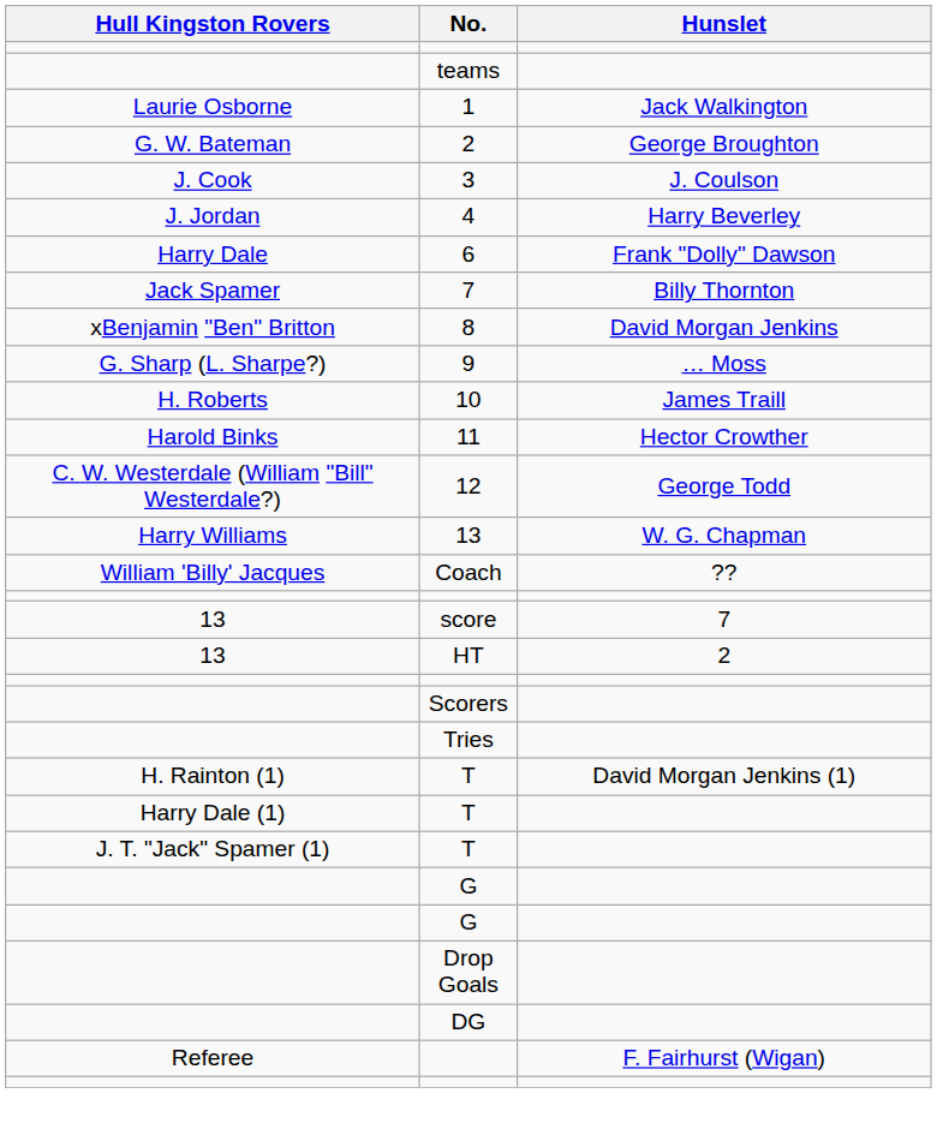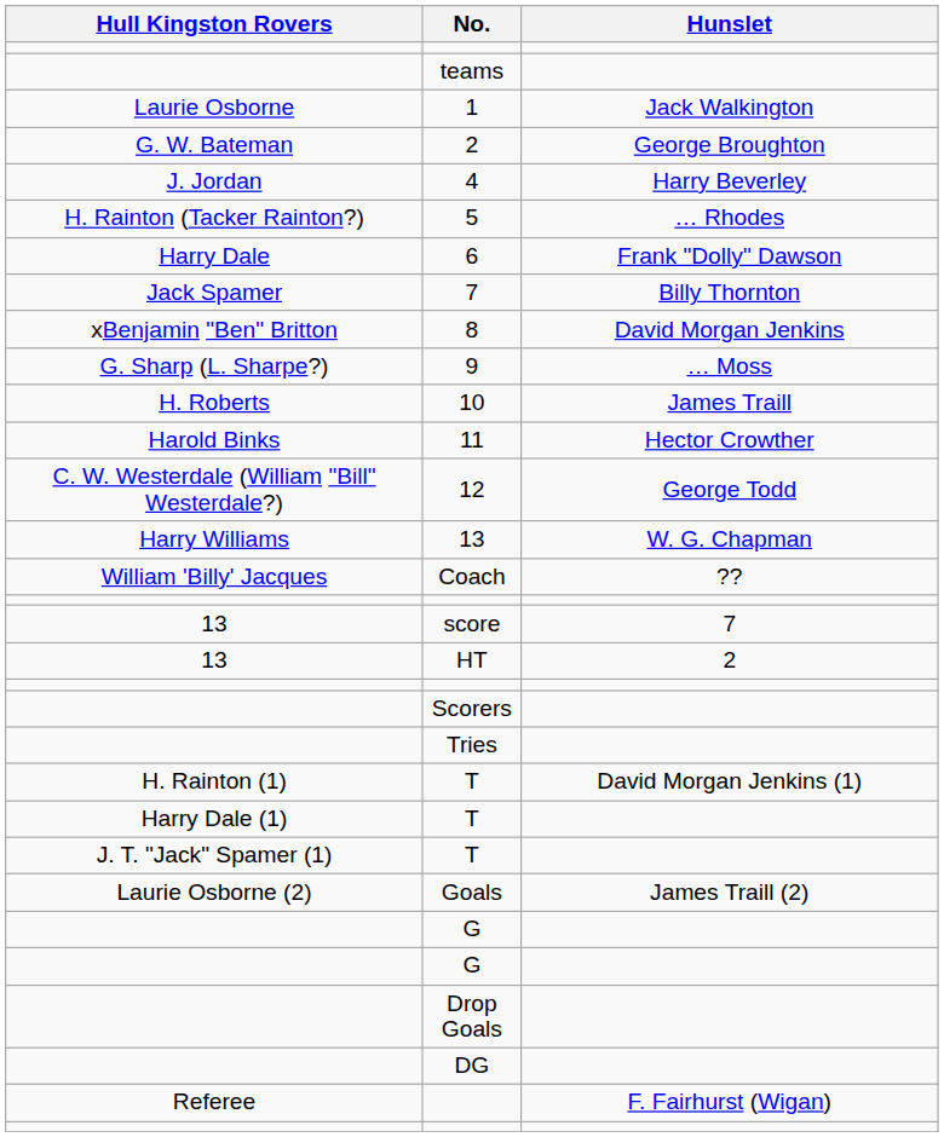 <table class="wikitable" style="text-align:center;">
 <tr>
 <th width=280 abbr=winner><a href='#'>Hull Kingston Rovers</a></th>
 <th width=60 abbr="Number">No.</th>
 <th width=280 abbr=runner-up><a href='#'>Hunslet</a></th>
 </tr>
 <tr>
 <td></td>
 <td></td>
 <td></td>
 </tr>
 <tr>
 <td></td>
 <td>teams</td>
 <td></td>
 </tr>
 <tr>
 <td><a href='#'>Laurie Osborne</a></td>
 <td>1</td>
 <td><a href='#'>Jack Walkington</a></td>
 </tr>
 <tr>
 <td><a href='#'>G. W. Bateman</a></td>
 <td>2</td>
 <td><a href='#'>George Broughton</a></td>
 </tr>
 <tr>
-<td><a href='#'>J. Cook</a></td>
-<td>3</td>
-<td><a href='#'>J. Coulson</a></td>
-</tr>
-<tr>
 <td><a href='#'>J. Jordan</a></td>
 <td>4</td>
 <td><a href='#'>Harry Beverley</a></td>
+</tr>
+<tr>
+<td><a href='#'>H. Rainton</a> (<a href='#'>Tacker Rainton</a>?)</td>
+<td>5</td>
+<td><a href='#'>… Rhodes</a></td>
 </tr>
 <tr>
 <td><a href='#'>Harry Dale</a></td>
 <td>6</td>
 <td><a href='#'>Frank "Dolly" Dawson</a></td>
 </tr>
 <tr>
 <td><a href='#'>Jack Spamer</a></td>
 <td>7</td>
 <td><a href='#'>Billy Thornton</a></td>
 </tr>
 <tr>
 <td>x<a href='#'>Benjamin</a> <a href='#'>"Ben" Britton</a></td>
 <td>8</td>
 <td><a href='#'>David Morgan Jenkins</a></td>
 </tr>
 <tr>
 <td><a href='#'>G. Sharp</a> (<a href='#'>L. Sharpe</a>?)</td>
 <td>9</td>
 <td><a href='#'>… Moss</a></td>
 </tr>
 <tr>
 <td><a href='#'>H. Roberts</a></td>
 <td>10</td>
 <td><a href='#'>James Traill</a></td>
 </tr>
 <tr>
 <td><a href='#'>Harold Binks</a></td>
 <td>11</td>
 <td><a href='#'>Hector Crowther</a></td>
 </tr>
 <tr>
 <td><a href='#'>C. W. Westerdale</a> (<a href='#'>William</a> <a href='#'>"Bill" Westerdale</a>?)</td>
 <td>12</td>
 <td><a href='#'>George Todd</a></td>
 </tr>
 <tr>
 <td><a href='#'>Harry Williams</a></td>
 <td>13</td>
 <td><a href='#'>W. G. Chapman</a></td>
 </tr>
 <tr>
 <td><a href='#'>William 'Billy' Jacques</a></td>
 <td>Coach</td>
 <td>??</td>
 </tr>
 <tr>
 <td></td>
 <td></td>
 <td></td>
 </tr>
 <tr>
 <td>13</td>
 <td>score</td>
 <td>7</td>
 </tr>
 <tr>
 <td>13</td>
 <td>HT</td>
 <td>2</td>
 </tr>
 <tr>
 <td></td>
 <td></td>
 <td></td>
 </tr>
 <tr>
 <td></td>
 <td>Scorers</td>
 <td></td>
 </tr>
 <tr>
 <td></td>
 <td>Tries</td>
 <td></td>
 </tr>
 <tr>
 <td>H. Rainton (1)</td>
 <td>T</td>
 <td>David Morgan Jenkins (1)</td>
 </tr>
 <tr>
 <td>Harry Dale (1)</td>
 <td>T</td>
 <td></td>
 </tr>
 <tr>
 <td>J. T. "Jack" Spamer (1)</td>
 <td>T</td>
 <td></td>
 </tr>
 <tr>
+<td>Laurie Osborne (2)</td>
+<td>Goals</td>
+<td>James Traill (2)</td>
+</tr>
+<tr>
 <td></td>
 <td>G</td>
 <td></td>
 </tr>
 <tr>
 <td></td>
 <td>G</td>
 <td></td>
 </tr>
 <tr>
 <td></td>
 <td>Drop Goals</td>
 <td></td>
 </tr>
 <tr>
 <td></td>
 <td>DG</td>
 <td></td>
 </tr>
 <tr>
 <td>Referee</td>
 <td></td>
 <td><a href='#'>F. Fairhurst</a> (<a href='#'>Wigan</a>)</td>
 </tr>
 <tr>
 <td></td>
 <td></td>
 <td></td>
 </tr>
 </table>
